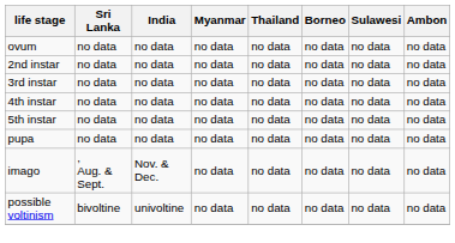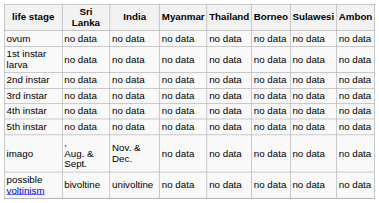 <table class="wikitable">
 <tr>
 <th>life stage</th>
 <th>Sri Lanka</th>
 <th>India</th>
 <th>Myanmar</th>
 <th>Thailand</th>
 <th>Borneo</th>
 <th>Sulawesi</th>
 <th>Ambon</th>
 </tr>
 <tr>
 <td>ovum</td>
+<td>no data</td>
+<td>no data</td>
+<td>no data</td>
+<td>no data</td>
+<td>no data</td>
+<td>no data</td>
+<td>no data</td>
+</tr>
+<tr>
+<td>1st instar larva</td>
 <td>no data</td>
 <td>no data</td>
 <td>no data</td>
 <td>no data</td>
 <td>no data</td>
 <td>no data</td>
 <td>no data</td>
 </tr>
 <tr>
 <td>2nd instar</td>
 <td>no data</td>
 <td>no data</td>
 <td>no data</td>
 <td>no data</td>
 <td>no data</td>
 <td>no data</td>
 <td>no data</td>
 </tr>
 <tr>
 <td>3rd instar</td>
 <td>no data</td>
 <td>no data</td>
 <td>no data</td>
 <td>no data</td>
 <td>no data</td>
 <td>no data</td>
 <td>no data</td>
 </tr>
 <tr>
 <td>4th instar</td>
 <td>no data</td>
 <td>no data</td>
 <td>no data</td>
 <td>no data</td>
 <td>no data</td>
 <td>no data</td>
 <td>no data</td>
 </tr>
 <tr>
 <td>5th instar</td>
 <td>no data</td>
 <td>no data</td>
 <td>no data</td>
 <td>no data</td>
 <td>no data</td>
 <td>no data</td>
 <td>no data</td>
 </tr>
 <tr>
-<td>pupa</td>
-<td>no data</td>
-<td>no data</td>
-<td>no data</td>
-<td>no data</td>
-<td>no data</td>
-<td>no data</td>
-<td>no data</td>
-</tr>
-<tr>
 <td>imago</td>
 <td>, <br>Aug. & Sept.</td>
 <td>Nov. & Dec.</td>
 <td>no data</td>
 <td>no data</td>
 <td>no data</td>
 <td>no data</td>
 <td>no data</td>
 </tr>
 <tr>
 <td>possible <a href='#'>voltinism</a></td>
 <td>bivoltine</td>
 <td>univoltine</td>
 <td>no data</td>
 <td>no data</td>
 <td>no data</td>
 <td>no data</td>
 <td>no data</td>
 </tr>
 <tr>
 </tr>
 </table>
